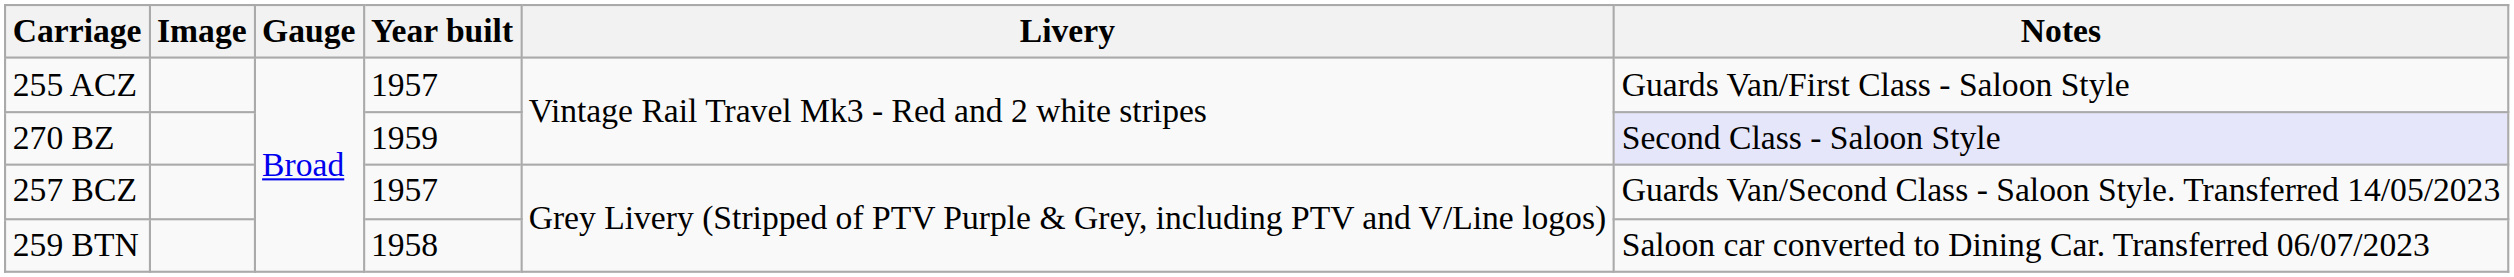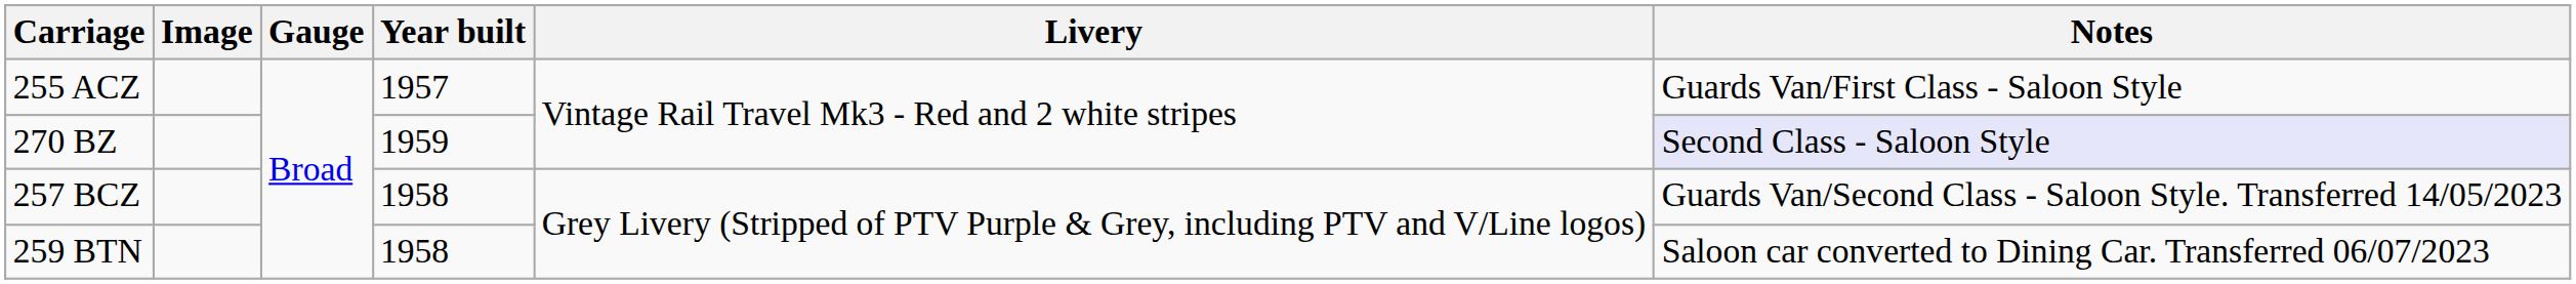 <table class="wikitable">
 <tr>
 <th>Carriage</th>
 <th>Image</th>
 <th>Gauge</th>
 <th>Year built</th>
 <th>Livery</th>
 <th>Notes</th>
 </tr>
 <tr>
 <td>255 ACZ</td>
 <td></td>
 <td rowspan="4"><a href='#'>Broad</a></td>
 <td>1957</td>
 <td rowspan="2">Vintage Rail Travel Mk3 - Red and 2 white stripes</td>
 <td>Guards Van/First Class - Saloon Style</td>
 </tr>
 <tr>
 <td>270 BZ</td>
 <td></td>
 <td>1959</td>
 <td style="background: lavender;">Second Class - Saloon Style</td>
 </tr>
 <tr>
 <td>257 BCZ</td>
 <td></td>
-<td>1957</td>
+<td>1958</td>
 <td rowspan="2">Grey Livery (Stripped of PTV Purple & Grey, including PTV and V/Line logos)</td>
 <td>Guards Van/Second Class - Saloon Style. Transferred 14/05/2023</td>
 </tr>
 <tr>
 <td>259 BTN</td>
 <td></td>
 <td>1958</td>
 <td>Saloon car converted to Dining Car. Transferred 06/07/2023</td>
 </tr>
 </table>
